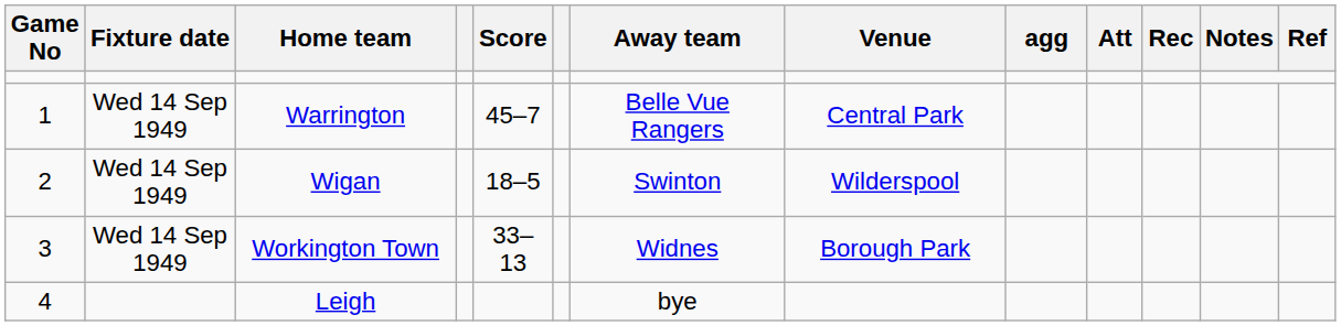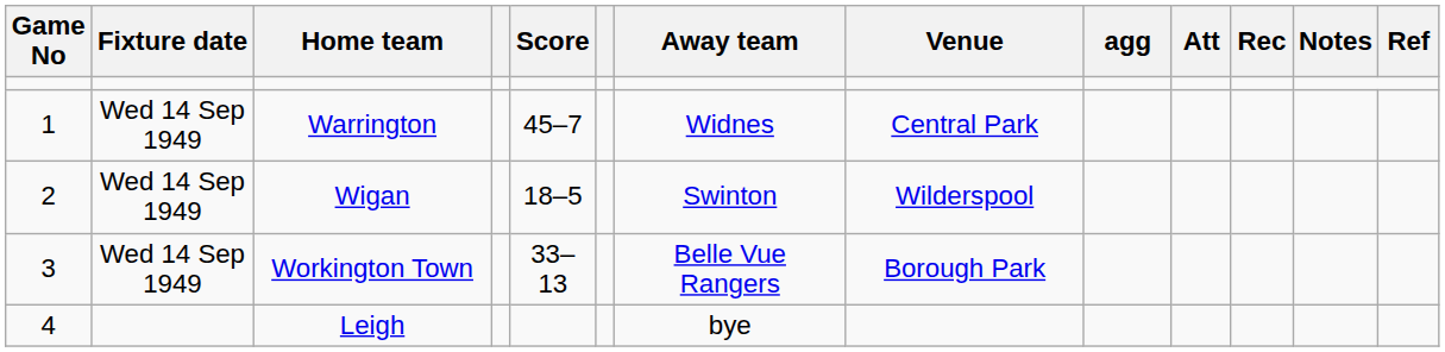 <table class="wikitable" style="text-align:center;">
 <tr>
 <th width=20 abbr="No">Game No</th>
 <th width=100 abbr="Date">Fixture date</th>
 <th width=150 abbr="Home team">Home team</th>
 <th width=5 abbr="space"></th>
 <th width=20 abbr="Score">Score</th>
 <th width=5 abbr="space"></th>
 <th width=150 abbr="Away team">Away team</th>
 <th width=150 abbr="Venue">Venue</th>
 <th width=50 abbr="agg">agg</th>
 <th width=30 abbr="Att">Att</th>
 <th width=30 abbr="Rec">Rec</th>
 <th width=20 abbr="Notes">Notes</th>
 <th width=30 abbr="Ref">Ref</th>
 </tr>
 <tr>
 <td></td>
 <td></td>
 <td></td>
 <td></td>
 <td></td>
 <td></td>
 <td></td>
 <td></td>
 <td></td>
 <td></td>
 <td></td>
 </tr>
 <tr>
 <td>1</td>
 <td>Wed 14 Sep 1949</td>
 <td><a href='#'>Warrington</a></td>
 <td></td>
 <td>45–7</td>
 <td></td>
-<td><a href='#'>Belle Vue Rangers</a></td>
+<td><a href='#'>Widnes</a></td>
 <td><a href='#'>Central Park</a></td>
 <td></td>
 <td></td>
 <td></td>
 <td></td>
 <td></td>
 </tr>
 <tr>
 <td>2</td>
 <td>Wed 14 Sep 1949</td>
 <td><a href='#'>Wigan</a></td>
 <td></td>
 <td>18–5</td>
 <td></td>
 <td><a href='#'>Swinton</a></td>
 <td><a href='#'>Wilderspool</a></td>
 <td></td>
 <td></td>
 <td></td>
 <td></td>
 <td></td>
 </tr>
 <tr>
 <td>3</td>
 <td>Wed 14 Sep 1949</td>
 <td><a href='#'>Workington Town</a></td>
 <td></td>
 <td>33–13</td>
 <td></td>
-<td><a href='#'>Widnes</a></td>
+<td><a href='#'>Belle Vue Rangers</a></td>
 <td><a href='#'>Borough Park</a></td>
 <td></td>
 <td></td>
 <td></td>
 <td></td>
 <td></td>
 </tr>
 <tr>
 <td>4</td>
 <td></td>
 <td><a href='#'>Leigh</a></td>
 <td></td>
 <td></td>
 <td></td>
 <td>bye</td>
 <td></td>
 <td></td>
 <td></td>
 <td></td>
 <td></td>
 <td></td>
 </tr>
 </table>
